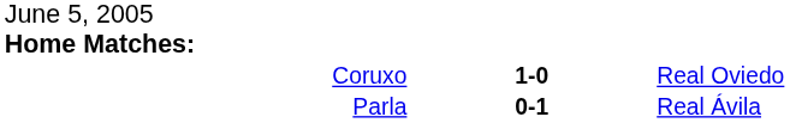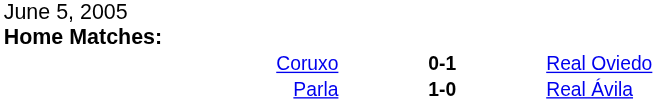 <table width=100% cellspacing=1>
 <tr>
 <th width=20%></th>
 <th width=12%></th>
 <th width=20%></th>
 <th></th>
 </tr>
 <tr>
 <td>June 5, 2005<br><strong>Home Matches:</strong></td>
 </tr>
 <tr style=font-size:90%>
 <td align=right><a href='#'>Coruxo</a></td>
-<td align=center><strong>1-0</strong></td>
+<td align=center><strong>0-1</strong></td>
 <td><a href='#'>Real Oviedo</a></td>
 </tr>
 <tr style=font-size:90%>
 <td align=right><a href='#'>Parla</a></td>
-<td align=center><strong>0-1</strong></td>
+<td align=center><strong>1-0</strong></td>
 <td><a href='#'>Real Ávila</a></td>
 </tr>
 </table>
